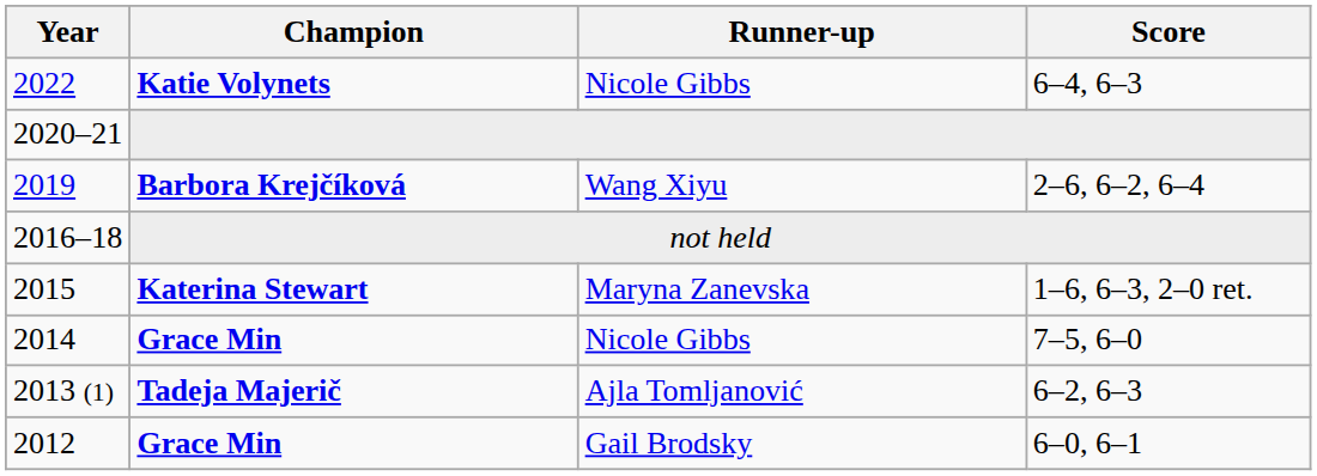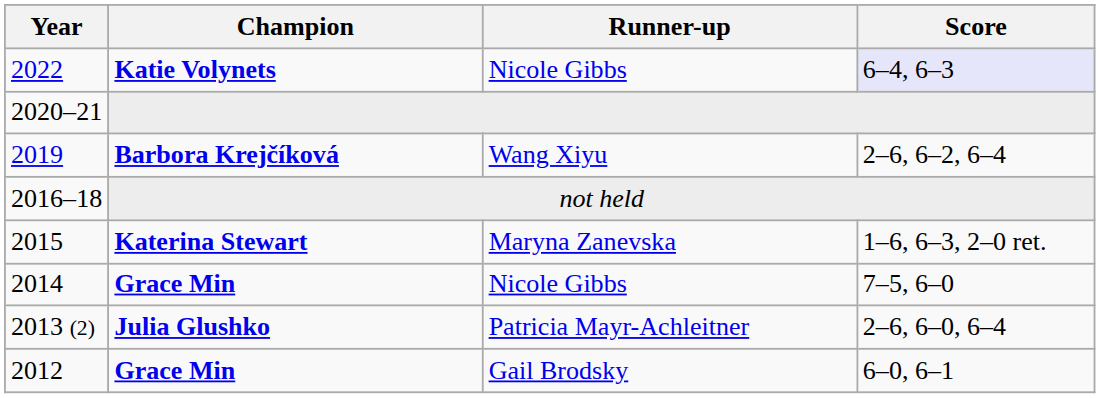 <table class="wikitable" style="font-size:90%">
 <tr>
 <th>Year</th>
 <th width="200">Champion</th>
 <th width="200">Runner-up</th>
 <th width="125">Score</th>
 </tr>
 <tr>
 <td><a href='#'>2022</a></td>
 <td> <strong><a href='#'>Katie Volynets</a></strong></td>
 <td> <a href='#'>Nicole Gibbs</a></td>
-<td>6–4, 6–3</td>
+<td style="background: lavender;">6–4, 6–3</td>
 </tr>
 <tr>
 <td>2020–21</td>
 <td colspan=3 bgcolor="#ededed"></td>
 </tr>
 <tr>
 <td><a href='#'>2019</a></td>
 <td> <strong><a href='#'>Barbora Krejčíková</a></strong></td>
 <td> <a href='#'>Wang Xiyu</a></td>
 <td>2–6, 6–2, 6–4</td>
 </tr>
 <tr>
 <td>2016–18</td>
 <td colspan=3 style="text-align:center; background:#ededed;"><em>not held</em></td>
 </tr>
 <tr>
 <td>2015</td>
 <td> <strong><a href='#'>Katerina Stewart</a></strong></td>
 <td> <a href='#'>Maryna Zanevska</a></td>
 <td>1–6, 6–3, 2–0 ret.</td>
 </tr>
 <tr>
 <td>2014</td>
 <td> <strong><a href='#'>Grace Min</a></strong></td>
 <td> <a href='#'>Nicole Gibbs</a></td>
 <td>7–5, 6–0</td>
 </tr>
 <tr>
-<td>2013 <small>(1)</small></td>
-<td> <strong><a href='#'>Tadeja Majerič</a></strong></td>
-<td> <a href='#'>Ajla Tomljanović</a></td>
-<td>6–2, 6–3</td>
+<td>2013 <small>(2)</small></td>
+<td> <strong><a href='#'>Julia Glushko</a></strong></td>
+<td> <a href='#'>Patricia Mayr-Achleitner</a></td>
+<td>2–6, 6–0, 6–4</td>
 </tr>
 <tr>
 <td>2012</td>
 <td> <strong><a href='#'>Grace Min</a></strong></td>
 <td> <a href='#'>Gail Brodsky</a></td>
 <td>6–0, 6–1</td>
 </tr>
 </table>
